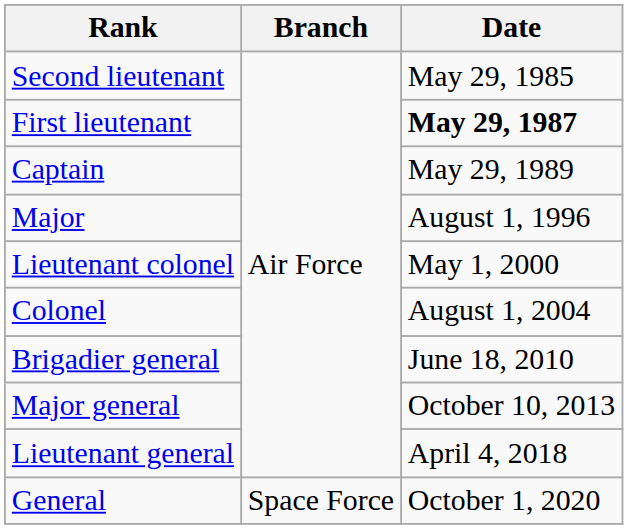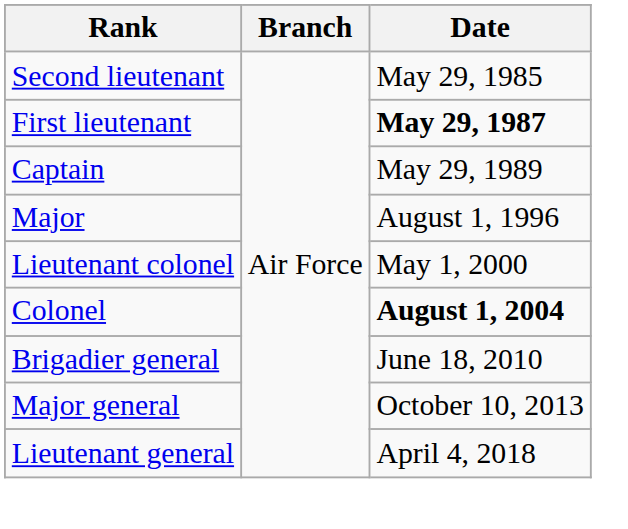 <table class="wikitable">
 <tr>
 <th>Rank</th>
 <th>Branch</th>
 <th>Date</th>
 </tr>
 <tr>
 <td> <a href='#'>Second lieutenant</a></td>
 <td rowspan=9>Air Force</td>
 <td>May 29, 1985</td>
 </tr>
 <tr>
 <td> <a href='#'>First lieutenant</a></td>
 <td><strong>May 29, 1987</strong></td>
 </tr>
 <tr>
 <td> <a href='#'>Captain</a></td>
 <td>May 29, 1989</td>
 </tr>
 <tr>
 <td> <a href='#'>Major</a></td>
 <td>August 1, 1996</td>
 </tr>
 <tr>
 <td> <a href='#'>Lieutenant colonel</a></td>
 <td>May 1, 2000</td>
 </tr>
 <tr>
 <td> <a href='#'>Colonel</a></td>
-<td>August 1, 2004</td>
+<td><strong>August 1, 2004</strong></td>
 </tr>
 <tr>
 <td> <a href='#'>Brigadier general</a></td>
 <td>June 18, 2010</td>
 </tr>
 <tr>
 <td> <a href='#'>Major general</a></td>
 <td>October 10, 2013</td>
 </tr>
 <tr>
 <td> <a href='#'>Lieutenant general</a></td>
 <td>April 4, 2018</td>
 </tr>
-<tr>
-<td> <a href='#'>General</a></td>
-<td>Space Force</td>
-<td>October 1, 2020</td>
-</tr>
 </table>
